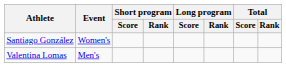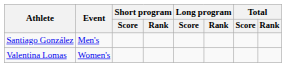 <table class=wikitable style=font-size:90%;text-align:center>
 <tr>
 <th rowspan=2>Athlete</th>
 <th rowspan=2>Event</th>
 <th colspan=2>Short program</th>
 <th colspan=2>Long program</th>
 <th colspan=2>Total</th>
 </tr>
 <tr style=font-size:95%>
 <th>Score</th>
 <th>Rank</th>
 <th>Score</th>
 <th>Rank</th>
 <th>Score</th>
 <th>Rank</th>
 </tr>
 <tr>
 <td align=left><a href='#'>Santiago González</a></td>
-<td align=left><a href='#'>Women's</a></td>
+<td align=left><a href='#'>Men's</a></td>
 <td></td>
 <td></td>
 <td></td>
 <td></td>
 <td></td>
 <td></td>
 </tr>
 <tr>
 <td align=left><a href='#'>Valentina Lomas</a></td>
-<td align=left><a href='#'>Men's</a></td>
+<td align=left><a href='#'>Women's</a></td>
 <td></td>
 <td></td>
 <td></td>
 <td></td>
 <td></td>
 <td></td>
 </tr>
 </table>
